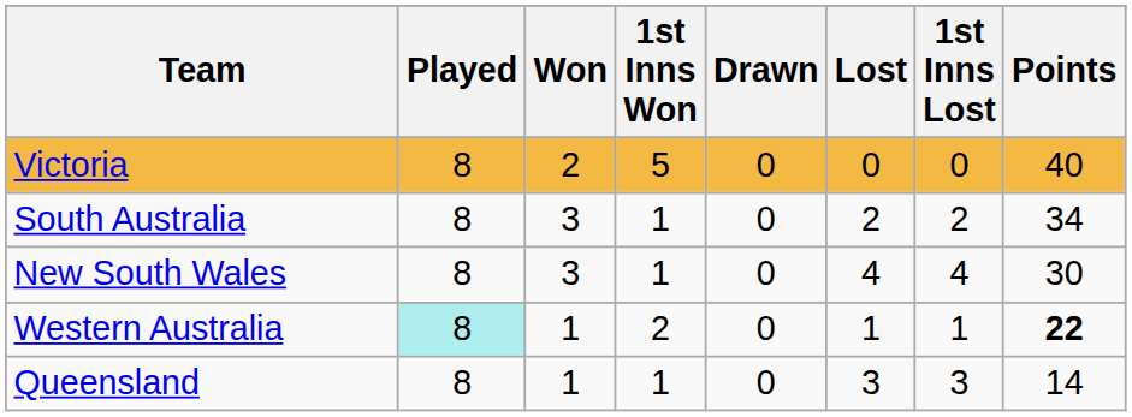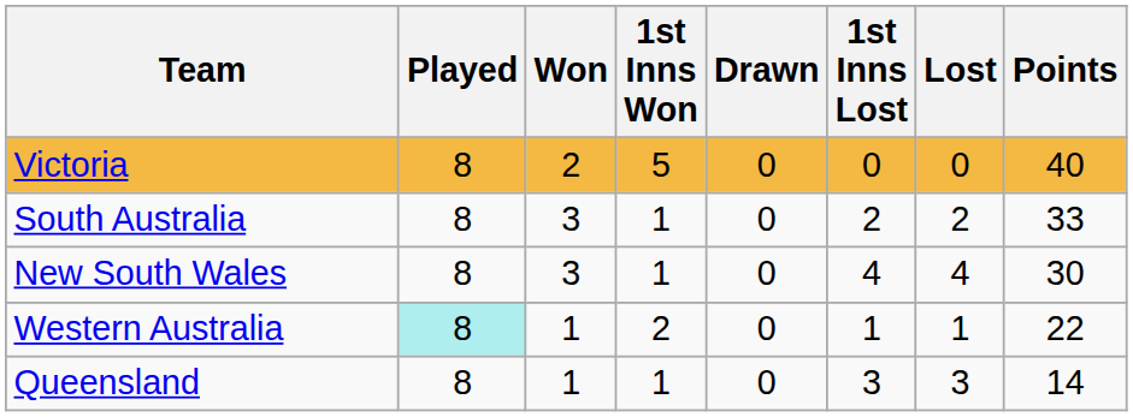 <table class="wikitable" style="text-align:center;">
 <tr>
 <th width=175>Team</th>
 <th style="width:30px;" abbr="Played">Played</th>
 <th style="width:30px;" abbr="Won">Won</th>
 <th style="width:30px;" abbr="1stWon">1st Inns Won</th>
 <th style="width:30px;" abbr="Drawn">Drawn</th>
+<th style="width:30px;" abbr="1stLost">1st Inns Lost</th>
 <th style="width:30px;" abbr="Lost">Lost</th>
-<th style="width:30px;" abbr="1stLost">1st Inns Lost</th>
 <th style="width:30px;" abbr="Points">Points</th>
 </tr>
 <tr style="background:#f4b942;">
 <td style="text-align:left;"><a href='#'>Victoria</a></td>
 <td>8</td>
 <td>2</td>
 <td>5</td>
 <td>0</td>
 <td>0</td>
 <td>0</td>
 <td>40</td>
 </tr>
 <tr>
 <td style="text-align:left;"><a href='#'>South Australia</a></td>
 <td>8</td>
 <td>3</td>
 <td>1</td>
 <td>0</td>
 <td>2</td>
 <td>2</td>
-<td>34</td>
+<td>33</td>
 </tr>
 <tr>
 <td style="text-align:left;"><a href='#'>New South Wales</a></td>
 <td>8</td>
 <td>3</td>
 <td>1</td>
 <td>0</td>
 <td>4</td>
 <td>4</td>
 <td>30</td>
 </tr>
 <tr>
 <td style="text-align:left;"><a href='#'>Western Australia</a></td>
 <td style="background: paleturquoise;">8</td>
 <td>1</td>
 <td>2</td>
 <td>0</td>
 <td>1</td>
 <td>1</td>
-<td><strong>22</strong></td>
+<td>22</td>
 </tr>
 <tr>
 <td style="text-align:left;"><a href='#'>Queensland</a></td>
 <td>8</td>
 <td>1</td>
 <td>1</td>
 <td>0</td>
 <td>3</td>
 <td>3</td>
 <td>14</td>
 </tr>
 </table>
